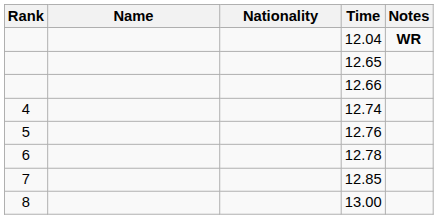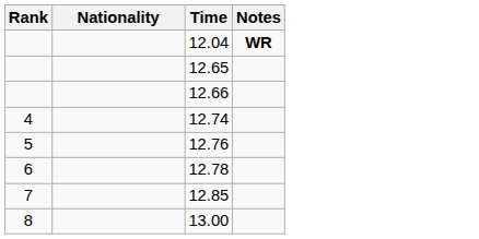 <table class="wikitable sortable" style="text-align:center">
 <tr>
 <th>Rank</th>
-<th style="width:180px">Name</th>
 <th style="width:125px">Nationality</th>
 <th>Time</th>
 <th>Notes</th>
 </tr>
 <tr>
 <td></td>
 <td style="text-align:left;"></td>
-<td style="text-align:left;"></td>
 <td>12.04</td>
 <td><strong>WR</strong></td>
 </tr>
 <tr>
 <td></td>
-<td style="text-align:left;"></td>
 <td style="text-align:left;"></td>
 <td>12.65</td>
 <td></td>
 </tr>
 <tr>
 <td></td>
 <td style="text-align:left;"></td>
-<td style="text-align:left;"></td>
 <td>12.66</td>
 <td></td>
 </tr>
 <tr>
 <td>4</td>
-<td style="text-align:left;"></td>
 <td style="text-align:left;"></td>
 <td>12.74</td>
 <td></td>
 </tr>
 <tr>
 <td>5</td>
 <td style="text-align:left;"></td>
-<td style="text-align:left;"></td>
 <td>12.76</td>
 <td></td>
 </tr>
 <tr>
 <td>6</td>
-<td style="text-align:left;"></td>
 <td style="text-align:left;"></td>
 <td>12.78</td>
 <td></td>
 </tr>
 <tr>
 <td>7</td>
 <td style="text-align:left;"></td>
-<td style="text-align:left;"></td>
 <td>12.85</td>
 <td></td>
 </tr>
 <tr>
 <td>8</td>
 <td style="text-align:left;"></td>
-<td style="text-align:left;"></td>
 <td>13.00</td>
 <td></td>
 </tr>
 </table>
